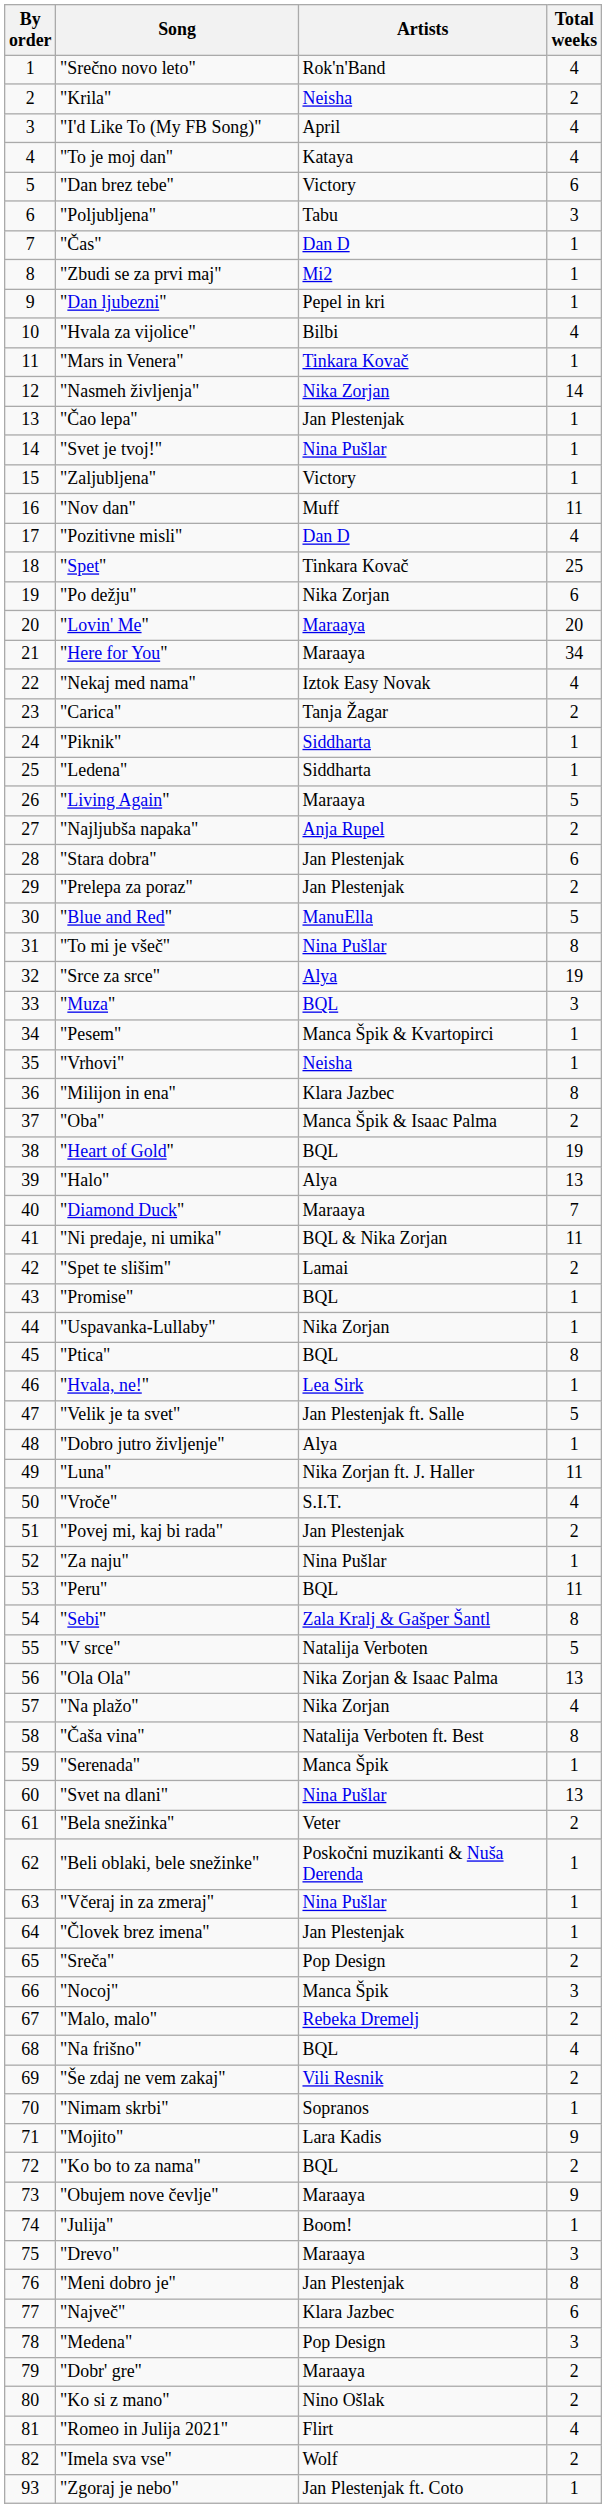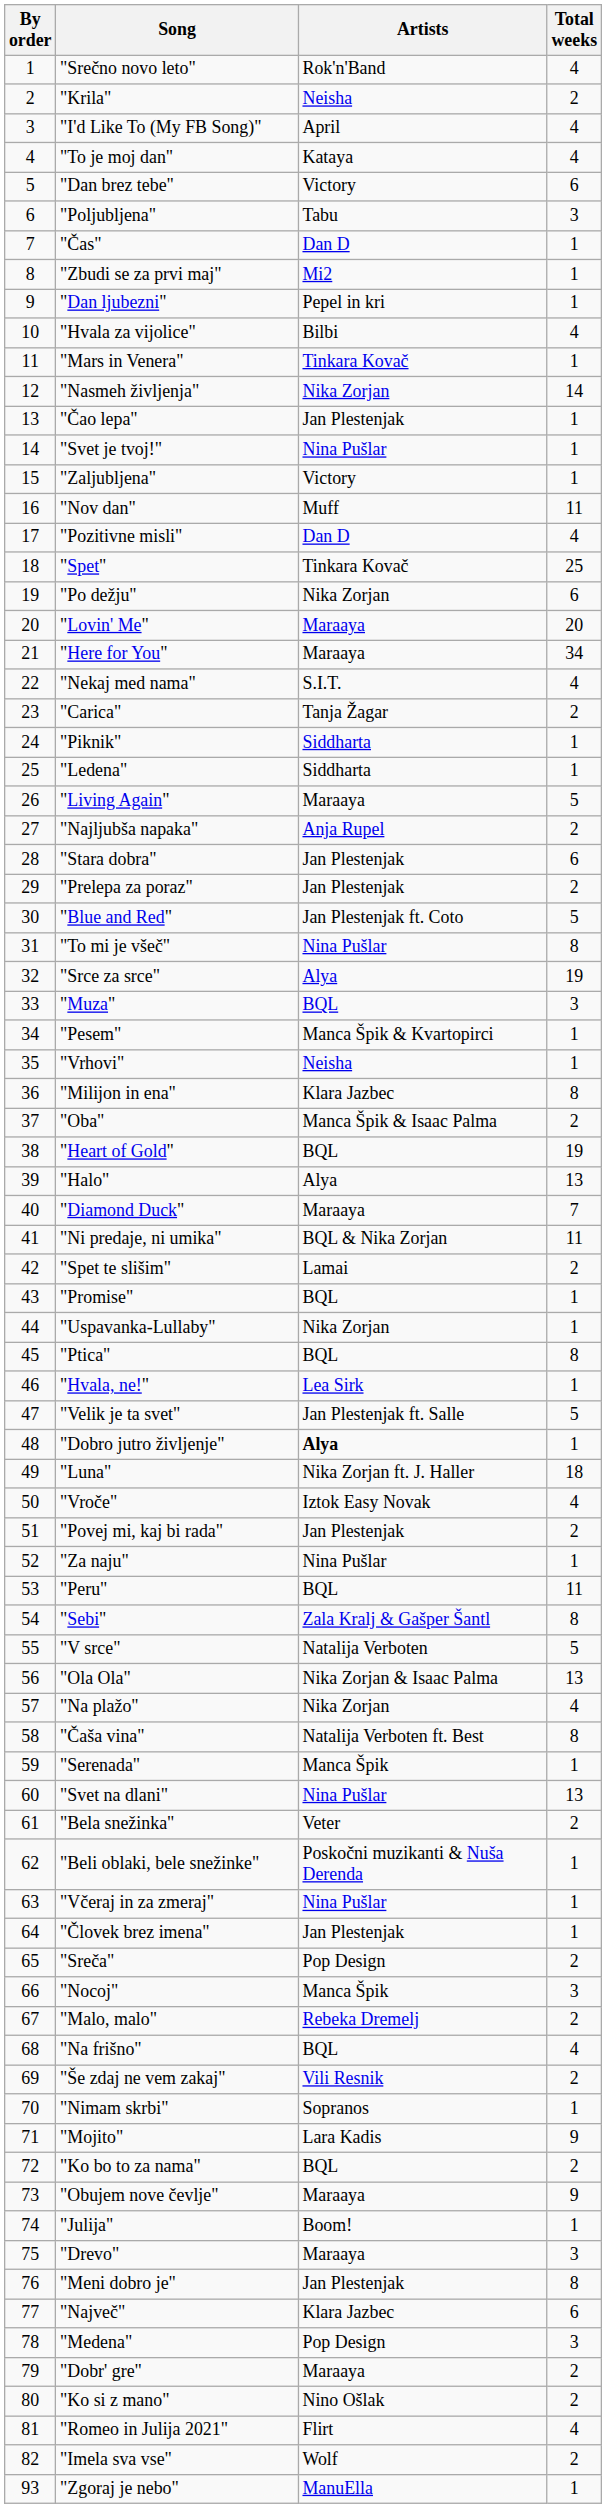 <table class="wikitable sortable" style="font-size: 86%;">
 <tr>
 <th style="width:10px;">By<br>order</th>
 <th style="width:180px;">Song</th>
 <th style="width:185px;">Artists</th>
 <th style="width:10px;">Total weeks</th>
 </tr>
 <tr>
 <td align=center>1</td>
 <td>"Srečno novo leto"</td>
 <td>Rok'n'Band</td>
 <td align=center>4</td>
 </tr>
 <tr>
 <td align=center>2</td>
 <td>"Krila"</td>
 <td><a href='#'>Neisha</a></td>
 <td align=center>2</td>
 </tr>
 <tr>
 <td align=center>3</td>
 <td>"I'd Like To (My FB Song)"</td>
 <td>April</td>
 <td align=center>4</td>
 </tr>
 <tr>
 <td align=center>4</td>
 <td>"To je moj dan"</td>
 <td>Kataya</td>
 <td align=center>4</td>
 </tr>
 <tr>
 <td align=center>5</td>
 <td>"Dan brez tebe"</td>
 <td>Victory</td>
 <td align=center>6</td>
 </tr>
 <tr>
 <td align=center>6</td>
 <td>"Poljubljena"</td>
 <td>Tabu</td>
 <td align=center>3</td>
 </tr>
 <tr>
 <td align=center>7</td>
 <td>"Čas"</td>
 <td><a href='#'>Dan D</a></td>
 <td align=center>1</td>
 </tr>
 <tr>
 <td align=center>8</td>
 <td>"Zbudi se za prvi maj"</td>
 <td><a href='#'>Mi2</a></td>
 <td align=center>1</td>
 </tr>
 <tr>
 <td align=center>9</td>
 <td>"<a href='#'>Dan ljubezni</a>"</td>
 <td>Pepel in kri</td>
 <td align=center>1</td>
 </tr>
 <tr>
 <td align=center>10</td>
 <td>"Hvala za vijolice"</td>
 <td>Bilbi</td>
 <td align=center>4</td>
 </tr>
 <tr>
 <td align=center>11</td>
 <td>"Mars in Venera"</td>
 <td><a href='#'>Tinkara Kovač</a></td>
 <td align=center>1</td>
 </tr>
 <tr>
 <td align=center>12</td>
 <td>"Nasmeh življenja"</td>
 <td><a href='#'>Nika Zorjan</a></td>
 <td align=center>14</td>
 </tr>
 <tr>
 <td align=center>13</td>
 <td>"Čao lepa"</td>
 <td>Jan Plestenjak</td>
 <td align=center>1</td>
 </tr>
 <tr>
 <td align=center>14</td>
 <td>"Svet je tvoj!"</td>
 <td><a href='#'>Nina Pušlar</a></td>
 <td align=center>1</td>
 </tr>
 <tr>
 <td align=center>15</td>
 <td>"Zaljubljena"</td>
 <td>Victory</td>
 <td align=center>1</td>
 </tr>
 <tr>
 <td align=center>16</td>
 <td>"Nov dan"</td>
 <td>Muff</td>
 <td align=center>11</td>
 </tr>
 <tr>
 <td align=center>17</td>
 <td>"Pozitivne misli"</td>
 <td><a href='#'>Dan D</a></td>
 <td align=center>4</td>
 </tr>
 <tr>
 <td align=center>18</td>
 <td>"<a href='#'>Spet</a>"</td>
 <td>Tinkara Kovač</td>
 <td align=center>25</td>
 </tr>
 <tr>
 <td align=center>19</td>
 <td>"Po dežju"</td>
 <td>Nika Zorjan</td>
 <td align=center>6</td>
 </tr>
 <tr>
 <td align=center>20</td>
 <td>"<a href='#'>Lovin' Me</a>"</td>
 <td><a href='#'>Maraaya</a></td>
 <td align=center>20</td>
 </tr>
 <tr>
 <td align=center>21</td>
 <td>"<a href='#'>Here for You</a>"</td>
 <td>Maraaya</td>
 <td align=center>34</td>
 </tr>
 <tr>
 <td align=center>22</td>
 <td>"Nekaj med nama"</td>
-<td>Iztok Easy Novak</td>
+<td>S.I.T.</td>
 <td align=center>4</td>
 </tr>
 <tr>
 <td align=center>23</td>
 <td>"Carica"</td>
 <td>Tanja Žagar</td>
 <td align=center>2</td>
 </tr>
 <tr>
 <td align=center>24</td>
 <td>"Piknik"</td>
 <td><a href='#'>Siddharta</a></td>
 <td align=center>1</td>
 </tr>
 <tr>
 <td align=center>25</td>
 <td>"Ledena"</td>
 <td>Siddharta</td>
 <td align=center>1</td>
 </tr>
 <tr>
 <td align=center>26</td>
 <td>"<a href='#'>Living Again</a>"</td>
 <td>Maraaya</td>
 <td align=center>5</td>
 </tr>
 <tr>
 <td align=center>27</td>
 <td>"Najljubša napaka"</td>
 <td><a href='#'>Anja Rupel</a></td>
 <td align=center>2</td>
 </tr>
 <tr>
 <td align=center>28</td>
 <td>"Stara dobra"</td>
 <td>Jan Plestenjak</td>
 <td align=center>6</td>
 </tr>
 <tr>
 <td align=center>29</td>
 <td>"Prelepa za poraz"</td>
 <td>Jan Plestenjak</td>
 <td align=center>2</td>
 </tr>
 <tr>
 <td align=center>30</td>
 <td>"<a href='#'>Blue and Red</a>"</td>
-<td><a href='#'>ManuElla</a></td>
+<td>Jan Plestenjak ft. Coto</td>
 <td align=center>5</td>
 </tr>
 <tr>
 <td align=center>31</td>
 <td>"To mi je všeč"</td>
 <td><a href='#'>Nina Pušlar</a></td>
 <td align=center>8</td>
 </tr>
 <tr>
 <td align=center>32</td>
 <td>"Srce za srce"</td>
 <td><a href='#'>Alya</a></td>
 <td align=center>19</td>
 </tr>
 <tr>
 <td align=center>33</td>
 <td>"<a href='#'>Muza</a>"</td>
 <td><a href='#'>BQL</a></td>
 <td align=center>3</td>
 </tr>
 <tr>
 <td align=center>34</td>
 <td>"Pesem"</td>
 <td>Manca Špik & Kvartopirci</td>
 <td align=center>1</td>
 </tr>
 <tr>
 <td align=center>35</td>
 <td>"Vrhovi"</td>
 <td><a href='#'>Neisha</a></td>
 <td align=center>1</td>
 </tr>
 <tr>
 <td align=center>36</td>
 <td>"Milijon in ena"</td>
 <td>Klara Jazbec</td>
 <td align=center>8</td>
 </tr>
 <tr>
 <td align=center>37</td>
 <td>"Oba"</td>
 <td>Manca Špik & Isaac Palma</td>
 <td align=center>2</td>
 </tr>
 <tr>
 <td align=center>38</td>
 <td>"<a href='#'>Heart of Gold</a>"</td>
 <td>BQL</td>
 <td align=center>19</td>
 </tr>
 <tr>
 <td align=center>39</td>
 <td>"Halo"</td>
 <td>Alya</td>
 <td align=center>13</td>
 </tr>
 <tr>
 <td align=center>40</td>
 <td>"<a href='#'>Diamond Duck</a>"</td>
 <td>Maraaya</td>
 <td align=center>7</td>
 </tr>
 <tr>
 <td align=center>41</td>
 <td>"Ni predaje, ni umika"</td>
 <td>BQL & Nika Zorjan</td>
 <td align=center>11</td>
 </tr>
 <tr>
 <td align=center>42</td>
 <td>"Spet te slišim"</td>
 <td>Lamai</td>
 <td align=center>2</td>
 </tr>
 <tr>
 <td align=center>43</td>
 <td>"Promise"</td>
 <td>BQL</td>
 <td align=center>1</td>
 </tr>
 <tr>
 <td align=center>44</td>
 <td>"Uspavanka-Lullaby"</td>
 <td>Nika Zorjan</td>
 <td align=center>1</td>
 </tr>
 <tr>
 <td align=center>45</td>
 <td>"Ptica"</td>
 <td>BQL</td>
 <td align=center>8</td>
 </tr>
 <tr>
 <td align=center>46</td>
 <td>"<a href='#'>Hvala, ne!</a>"</td>
 <td><a href='#'>Lea Sirk</a></td>
 <td align=center>1</td>
 </tr>
 <tr>
 <td align=center>47</td>
 <td>"Velik je ta svet"</td>
 <td>Jan Plestenjak ft. Salle</td>
 <td align=center>5</td>
 </tr>
 <tr>
 <td align=center>48</td>
 <td>"Dobro jutro življenje"</td>
-<td>Alya</td>
+<td><strong>Alya</strong></td>
 <td align=center>1</td>
 </tr>
 <tr>
 <td align=center>49</td>
 <td>"Luna"</td>
 <td>Nika Zorjan ft. J. Haller</td>
-<td align=center>11</td>
+<td align=center>18</td>
 </tr>
 <tr>
 <td align=center>50</td>
 <td>"Vroče"</td>
-<td>S.I.T.</td>
+<td>Iztok Easy Novak</td>
 <td align=center>4</td>
 </tr>
 <tr>
 <td align=center>51</td>
 <td>"Povej mi, kaj bi rada"</td>
 <td>Jan Plestenjak</td>
 <td align=center>2</td>
 </tr>
 <tr>
 <td align=center>52</td>
 <td>"Za naju"</td>
 <td>Nina Pušlar</td>
 <td align=center>1</td>
 </tr>
 <tr>
 <td align=center>53</td>
 <td>"Peru"</td>
 <td>BQL</td>
 <td align=center>11</td>
 </tr>
 <tr>
 <td align=center>54</td>
 <td>"<a href='#'>Sebi</a>"</td>
 <td><a href='#'>Zala Kralj & Gašper Šantl</a></td>
 <td align=center>8</td>
 </tr>
 <tr>
 <td align=center>55</td>
 <td>"V srce"</td>
 <td>Natalija Verboten</td>
 <td align=center>5</td>
 </tr>
 <tr>
 <td align=center>56</td>
 <td>"Ola Ola"</td>
 <td>Nika Zorjan & Isaac Palma</td>
 <td align=center>13</td>
 </tr>
 <tr>
 <td align=center>57</td>
 <td>"Na plažo"</td>
 <td>Nika Zorjan</td>
 <td align=center>4</td>
 </tr>
 <tr>
 <td align=center>58</td>
 <td>"Čaša vina"</td>
 <td>Natalija Verboten ft. Best</td>
 <td align=center>8</td>
 </tr>
 <tr>
 <td align=center>59</td>
 <td>"Serenada"</td>
 <td>Manca Špik</td>
 <td align=center>1</td>
 </tr>
 <tr>
 <td align=center>60</td>
 <td>"Svet na dlani"</td>
 <td><a href='#'>Nina Pušlar</a></td>
 <td align=center>13</td>
 </tr>
 <tr>
 <td align=center>61</td>
 <td>"Bela snežinka"</td>
 <td>Veter</td>
 <td align=center>2</td>
 </tr>
 <tr>
 <td align=center>62</td>
 <td>"Beli oblaki, bele snežinke"</td>
 <td>Poskočni muzikanti & <a href='#'>Nuša Derenda</a></td>
 <td align=center>1</td>
 </tr>
 <tr>
 <td align=center>63</td>
 <td>"Včeraj in za zmeraj"</td>
 <td><a href='#'>Nina Pušlar</a></td>
 <td align=center>1</td>
 </tr>
 <tr>
 <td align=center>64</td>
 <td>"Človek brez imena"</td>
 <td>Jan Plestenjak</td>
 <td align=center>1</td>
 </tr>
 <tr>
 <td align=center>65</td>
 <td>"Sreča"</td>
 <td>Pop Design</td>
 <td align=center>2</td>
 </tr>
 <tr>
 <td align=center>66</td>
 <td>"Nocoj"</td>
 <td>Manca Špik</td>
 <td align=center>3</td>
 </tr>
 <tr>
 <td align=center>67</td>
 <td>"Malo, malo"</td>
 <td><a href='#'>Rebeka Dremelj</a></td>
 <td align=center>2</td>
 </tr>
 <tr>
 <td align=center>68</td>
 <td>"Na frišno"</td>
 <td>BQL</td>
 <td align=center>4</td>
 </tr>
 <tr>
 <td align=center>69</td>
 <td>"Še zdaj ne vem zakaj"</td>
 <td><a href='#'>Vili Resnik</a></td>
 <td align=center>2</td>
 </tr>
 <tr>
 <td align=center>70</td>
 <td>"Nimam skrbi"</td>
 <td>Sopranos</td>
 <td align=center>1</td>
 </tr>
 <tr>
 <td align=center>71</td>
 <td>"Mojito"</td>
 <td>Lara Kadis</td>
 <td align=center>9</td>
 </tr>
 <tr>
 <td align=center>72</td>
 <td>"Ko bo to za nama"</td>
 <td>BQL</td>
 <td align=center>2</td>
 </tr>
 <tr>
 <td align=center>73</td>
 <td>"Obujem nove čevlje"</td>
 <td>Maraaya</td>
 <td align=center>9</td>
 </tr>
 <tr>
 <td align=center>74</td>
 <td>"Julija"</td>
 <td>Boom!</td>
 <td align=center>1</td>
 </tr>
 <tr>
 <td align=center>75</td>
 <td>"Drevo"</td>
 <td>Maraaya</td>
 <td align=center>3</td>
 </tr>
 <tr>
 <td align=center>76</td>
 <td>"Meni dobro je"</td>
 <td>Jan Plestenjak</td>
 <td align=center>8</td>
 </tr>
 <tr>
 <td align=center>77</td>
 <td>"Največ"</td>
 <td>Klara Jazbec</td>
 <td align=center>6</td>
 </tr>
 <tr>
 <td align=center>78</td>
 <td>"Medena"</td>
 <td>Pop Design</td>
 <td align=center>3</td>
 </tr>
 <tr>
 <td align=center>79</td>
 <td>"Dobr' gre"</td>
 <td>Maraaya</td>
 <td align=center>2</td>
 </tr>
 <tr>
 <td align=center>80</td>
 <td>"Ko si z mano"</td>
 <td>Nino Ošlak</td>
 <td align=center>2</td>
 </tr>
 <tr>
 <td align=center>81</td>
 <td>"Romeo in Julija 2021"</td>
 <td>Flirt</td>
 <td align=center>4</td>
 </tr>
 <tr>
 <td align=center>82</td>
 <td>"Imela sva vse"</td>
 <td>Wolf</td>
 <td align=center>2</td>
 </tr>
 <tr>
 <td align=center>93</td>
 <td>"Zgoraj je nebo"</td>
-<td>Jan Plestenjak ft. Coto</td>
+<td><a href='#'>ManuElla</a></td>
 <td align=center>1</td>
 </tr>
 </table>
